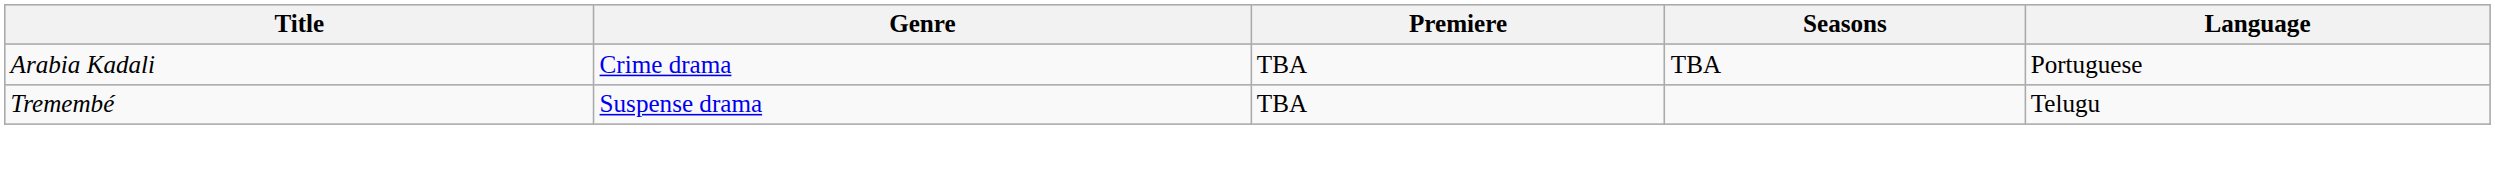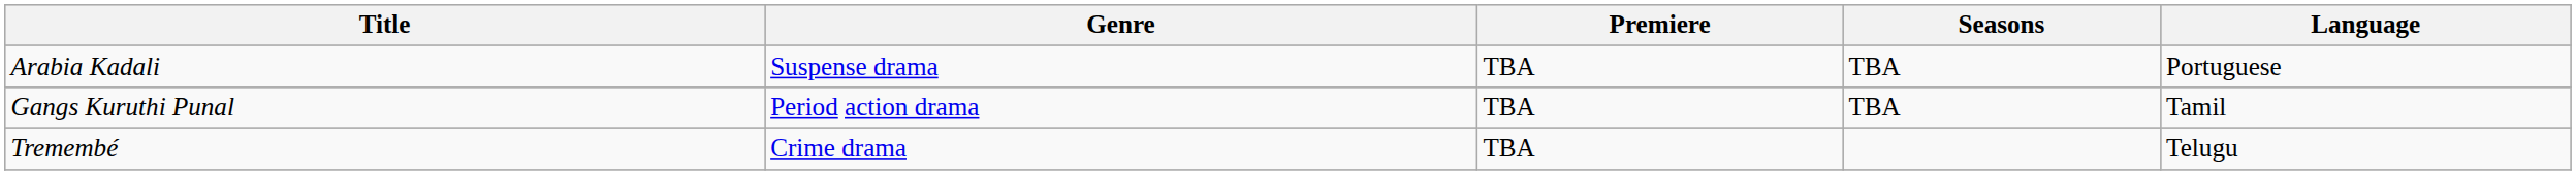 <table class="wikitable sortable" style="width:100%;">
 <tr>
 <th>Title</th>
 <th>Genre</th>
 <th>Premiere</th>
 <th>Seasons</th>
 <th>Language</th>
 </tr>
 <tr>
 <td><em>Arabia Kadali</em></td>
-<td><a href='#'>Crime drama</a></td>
+<td><a href='#'>Suspense drama</a></td>
 <td>TBA</td>
 <td>TBA</td>
 <td>Portuguese</td>
 </tr>
 <tr>
+<td><em>Gangs Kuruthi Punal</em></td>
+<td><a href='#'>Period</a> <a href='#'>action drama</a></td>
+<td>TBA</td>
+<td>TBA</td>
+<td>Tamil</td>
+</tr>
+<tr>
 <td><em>Tremembé</em></td>
-<td><a href='#'>Suspense drama</a></td>
+<td><a href='#'>Crime drama</a></td>
 <td>TBA</td>
 <td></td>
 <td>Telugu</td>
 </tr>
 </table>
